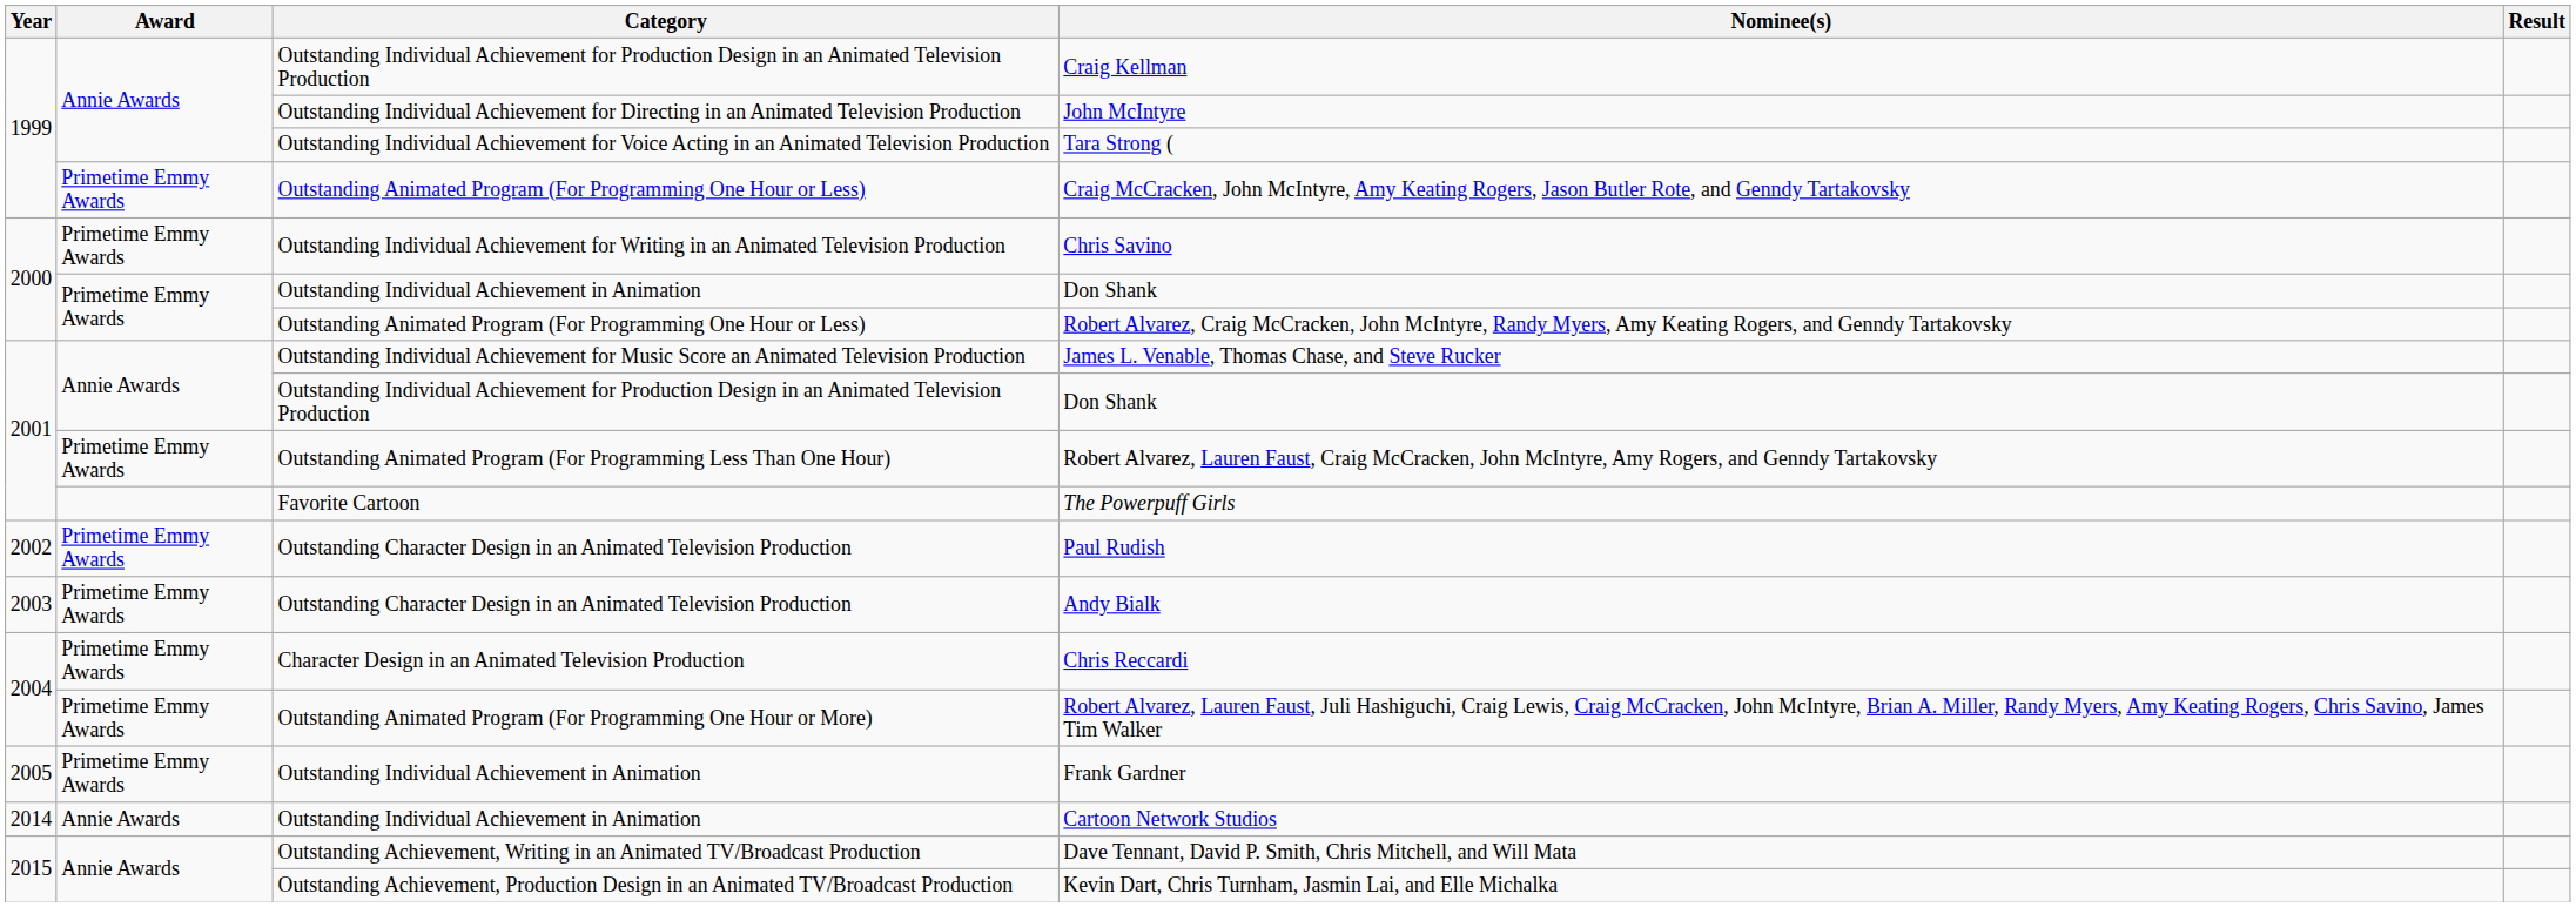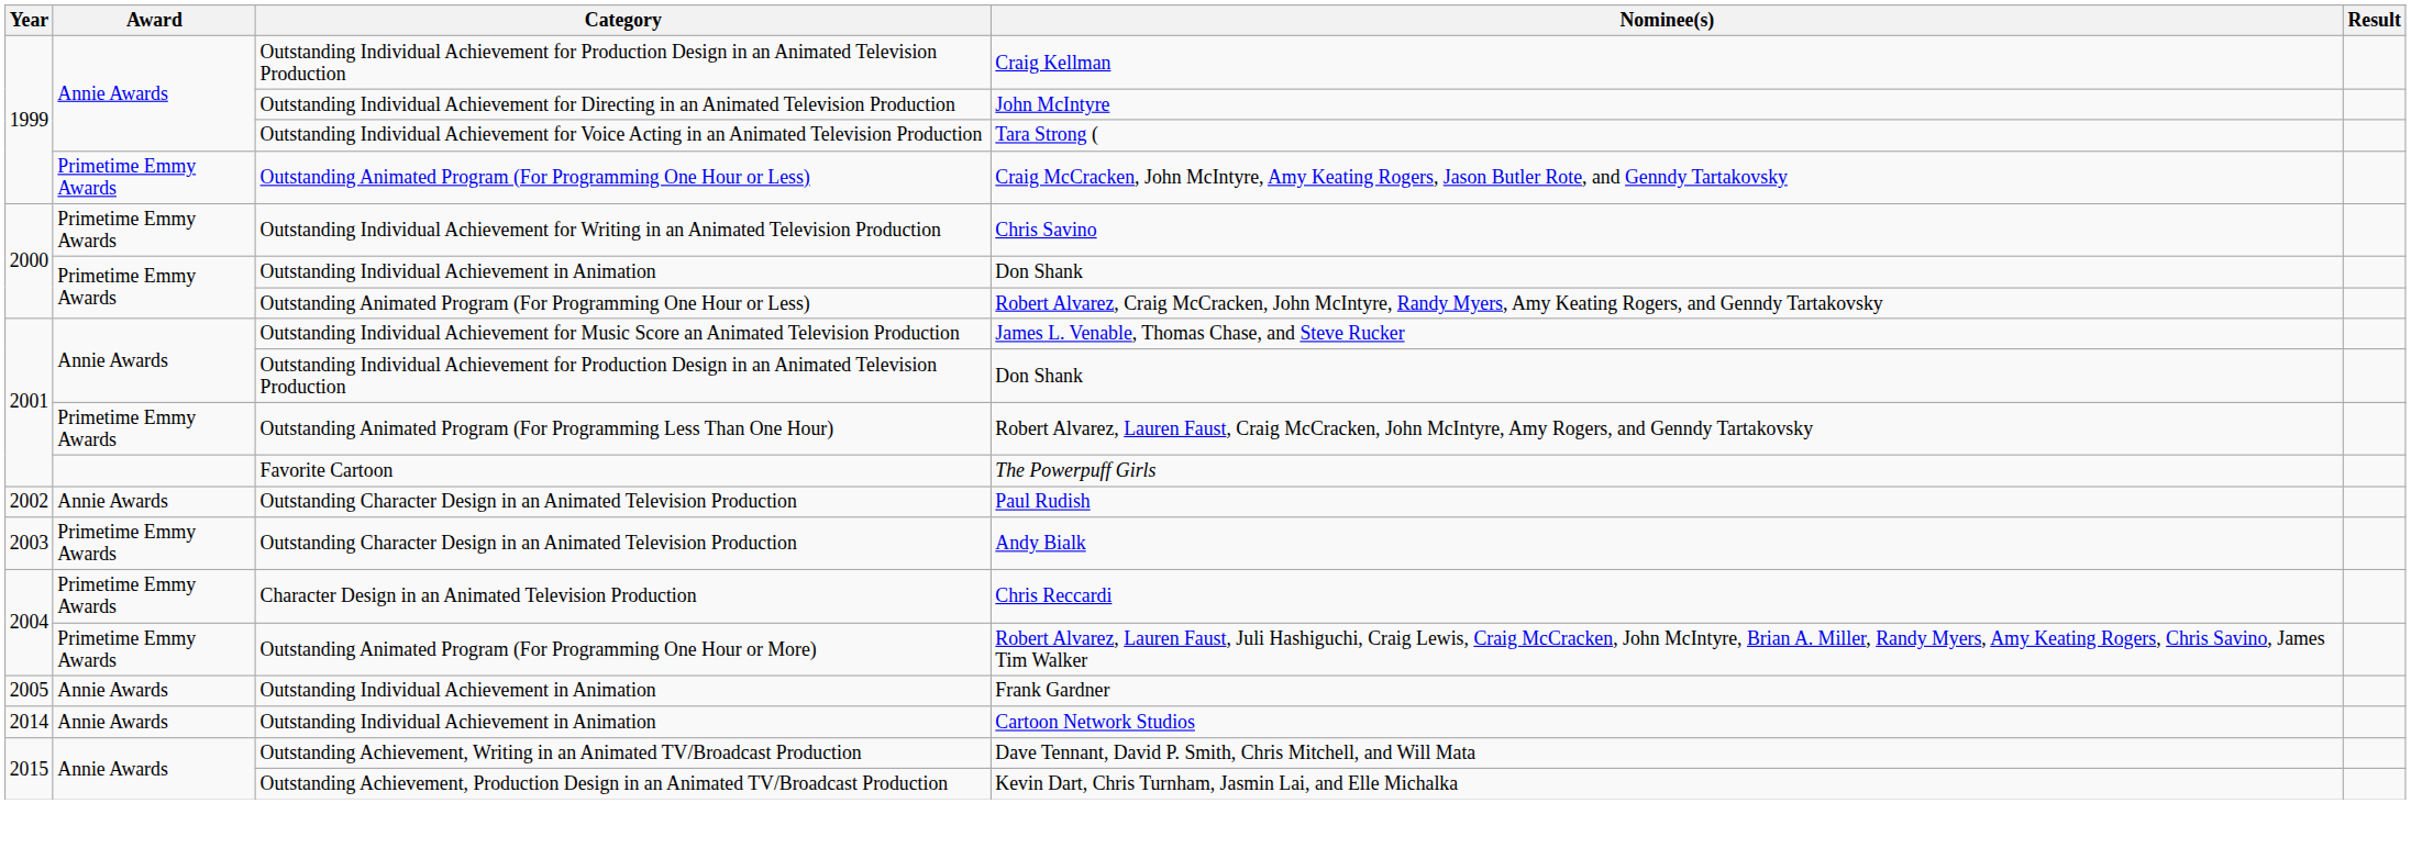 <table class="wikitable sortable">
 <tr>
 <th>Year</th>
 <th>Award</th>
 <th>Category</th>
 <th>Nominee(s)</th>
 <th>Result</th>
 </tr>
 <tr>
 <td rowspan="4">1999</td>
 <td rowspan="3"><a href='#'>Annie Awards</a></td>
 <td>Outstanding Individual Achievement for Production Design in an Animated Television Production</td>
 <td><a href='#'>Craig Kellman</a> </td>
 <td></td>
 </tr>
 <tr>
 <td>Outstanding Individual Achievement for Directing in an Animated Television Production</td>
 <td><a href='#'>John McIntyre</a> </td>
 <td></td>
 </tr>
 <tr>
 <td>Outstanding Individual Achievement for Voice Acting in an Animated Television Production</td>
 <td><a href='#'>Tara Strong</a> (</td>
 <td></td>
 </tr>
 <tr>
 <td><a href='#'>Primetime Emmy Awards</a></td>
 <td><a href='#'>Outstanding Animated Program (For Programming One Hour or Less)</a></td>
 <td><a href='#'>Craig McCracken</a>, John McIntyre, <a href='#'>Amy Keating Rogers</a>, <a href='#'>Jason Butler Rote</a>, and <a href='#'>Genndy Tartakovsky</a> </td>
 <td></td>
 </tr>
 <tr>
 <td rowspan="3">2000</td>
 <td>Primetime Emmy Awards</td>
 <td>Outstanding Individual Achievement for Writing in an Animated Television Production</td>
 <td><a href='#'>Chris Savino</a> </td>
 <td></td>
 </tr>
 <tr>
 <td rowspan="2">Primetime Emmy Awards</td>
 <td>Outstanding Individual Achievement in Animation</td>
 <td>Don Shank </td>
 <td></td>
 </tr>
 <tr>
 <td>Outstanding Animated Program (For Programming One Hour or Less)</td>
 <td><a href='#'>Robert Alvarez</a>, Craig McCracken, John McIntyre, <a href='#'>Randy Myers</a>, Amy Keating Rogers, and Genndy Tartakovsky </td>
 <td></td>
 </tr>
 <tr>
 <td rowspan="4">2001</td>
 <td rowspan="2">Annie Awards</td>
 <td>Outstanding Individual Achievement for Music Score an Animated Television Production</td>
 <td><a href='#'>James L. Venable</a>, Thomas Chase, and <a href='#'>Steve Rucker</a> </td>
 <td></td>
 </tr>
 <tr>
 <td>Outstanding Individual Achievement for Production Design in an Animated Television Production</td>
 <td>Don Shank</td>
 <td></td>
 </tr>
 <tr>
 <td>Primetime Emmy Awards</td>
 <td>Outstanding Animated Program (For Programming Less Than One Hour)</td>
 <td>Robert Alvarez, <a href='#'>Lauren Faust</a>, Craig McCracken, John McIntyre, Amy Rogers, and Genndy Tartakovsky </td>
 <td></td>
 </tr>
 <tr>
 <td></td>
 <td>Favorite Cartoon</td>
 <td><em>The Powerpuff Girls</em></td>
 <td></td>
 </tr>
 <tr>
 <td>2002</td>
-<td><a href='#'>Primetime Emmy Awards</a></td>
+<td>Annie Awards</td>
 <td>Outstanding Character Design in an Animated Television Production</td>
 <td><a href='#'>Paul Rudish</a> </td>
 <td></td>
 </tr>
 <tr>
 <td>2003</td>
 <td>Primetime Emmy Awards</td>
 <td>Outstanding Character Design in an Animated Television Production</td>
 <td><a href='#'>Andy Bialk</a> </td>
 <td></td>
 </tr>
 <tr>
 <td rowspan="2">2004</td>
 <td>Primetime Emmy Awards</td>
 <td>Character Design in an Animated Television Production</td>
 <td><a href='#'>Chris Reccardi</a> </td>
 <td></td>
 </tr>
 <tr>
 <td>Primetime Emmy Awards</td>
 <td>Outstanding Animated Program (For Programming One Hour or More)</td>
 <td><a href='#'>Robert Alvarez</a>, <a href='#'>Lauren Faust</a>, Juli Hashiguchi, Craig Lewis, <a href='#'>Craig McCracken</a>, John McIntyre, <a href='#'>Brian A. Miller</a>, <a href='#'>Randy Myers</a>, <a href='#'>Amy Keating Rogers</a>, <a href='#'>Chris Savino</a>, James Tim Walker </td>
 <td></td>
 </tr>
 <tr>
 <td>2005</td>
-<td>Primetime Emmy Awards</td>
+<td>Annie Awards</td>
 <td>Outstanding Individual Achievement in Animation</td>
 <td>Frank Gardner </td>
 <td></td>
 </tr>
 <tr>
 <td>2014</td>
 <td>Annie Awards</td>
 <td>Outstanding Individual Achievement in Animation</td>
 <td><a href='#'>Cartoon Network Studios</a> </td>
 <td></td>
 </tr>
 <tr>
 <td rowspan="2">2015</td>
 <td rowspan="2">Annie Awards</td>
 <td>Outstanding Achievement, Writing in an Animated TV/Broadcast Production</td>
 <td>Dave Tennant, David P. Smith, Chris Mitchell, and Will Mata </td>
 <td></td>
 </tr>
 <tr>
 <td>Outstanding Achievement, Production Design in an Animated TV/Broadcast Production</td>
 <td>Kevin Dart, Chris Turnham, Jasmin Lai, and Elle Michalka </td>
 <td></td>
 </tr>
 </table>
